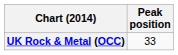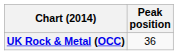 <table class="wikitable sortable plainrowheaders" style="text-align:center">
 <tr>
 <th scope="col">Chart (2014)</th>
 <th scope="col">Peak<br>position</th>
 </tr>
 <tr>
 <th scope="row"><a href='#'>UK Rock & Metal</a> (<a href='#'>OCC</a>)</th>
-<td>33</td>
+<td>36</td>
 </tr>
 </table>
